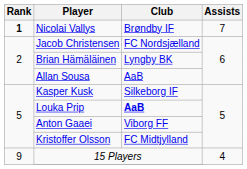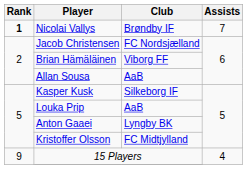 <table class="wikitable" style="text-align:center">
 <tr>
 <th>Rank</th>
 <th>Player</th>
 <th>Club</th>
 <th>Assists</th>
 </tr>
 <tr>
 <td rowspan="1"><strong>1</strong></td>
 <td align=left> <a href='#'>Nicolai Vallys</a></td>
 <td align=left><a href='#'>Brøndby IF</a></td>
 <td rowspan="1">7</td>
 </tr>
 <tr>
 <td rowspan="3">2</td>
 <td align=left> <a href='#'>Jacob Christensen</a></td>
 <td align=left><a href='#'>FC Nordsjælland</a></td>
 <td rowspan="3">6</td>
 </tr>
 <tr>
 <td align=left> <a href='#'>Brian Hämäläinen</a></td>
-<td align=left><a href='#'>Lyngby BK</a></td>
+<td align=left><a href='#'>Viborg FF</a></td>
 </tr>
 <tr>
 <td align=left> <a href='#'>Allan Sousa</a></td>
 <td align=left><a href='#'>AaB</a></td>
 </tr>
 <tr>
 <td rowspan="4">5</td>
 <td align=left> <a href='#'>Kasper Kusk</a></td>
 <td align=left><a href='#'>Silkeborg IF</a></td>
 <td rowspan="4">5</td>
 </tr>
 <tr>
 <td align=left> <a href='#'>Louka Prip</a></td>
-<td align=left><strong><a href='#'>AaB</a></strong></td>
+<td align=left><a href='#'>AaB</a></td>
 </tr>
 <tr>
 <td align=left> <a href='#'>Anton Gaaei</a></td>
-<td align=left><a href='#'>Viborg FF</a></td>
+<td align=left><a href='#'>Lyngby BK</a></td>
 </tr>
 <tr>
 <td align=left> <a href='#'>Kristoffer Olsson</a></td>
 <td align=left><a href='#'>FC Midtjylland</a></td>
 </tr>
 <tr>
 <td rowspan="2">9</td>
 <td align=center colspan=2><em>15 Players</em></td>
 <td rowspan="2">4</td>
 </tr>
 <tr>
 </tr>
 </table>
